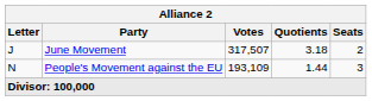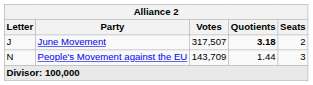 <table class="wikitable">
 <tr>
 <th colspan="5">Alliance 2</th>
 </tr>
 <tr>
 <th>Letter</th>
 <th>Party</th>
 <th>Votes</th>
 <th>Quotients</th>
 <th>Seats</th>
 </tr>
 <tr>
 <td style="text-align:left;">J</td>
 <td style="text-align:left;"><a href='#'>June Movement</a></td>
 <td style="text-align:right;">317,507</td>
-<td style="text-align:right;">3.18</td>
+<td style="text-align:right;"><strong>3.18</strong></td>
 <td style="text-align:right;">2</td>
 </tr>
 <tr>
 <td style="text-align:left;">N</td>
 <td style="text-align:left;"><a href='#'>People's Movement against the EU</a></td>
-<td style="text-align:right;">193,109</td>
+<td style="text-align:right;">143,709</td>
 <td style="text-align:right;">1.44</td>
 <td style="text-align:right;">3</td>
 </tr>
 <tr style="background-color:#E9E9E9">
 <td colspan="5" style="text-align:left;"><strong>Divisor: 100,000</strong></td>
 </tr>
 </table>
